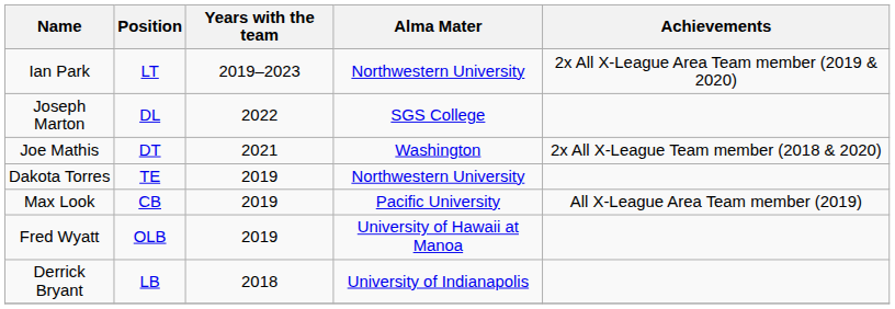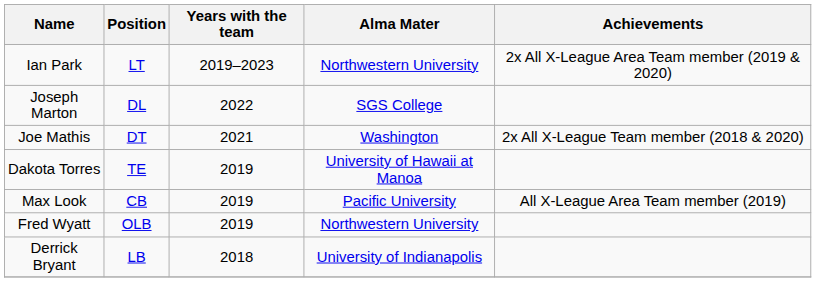 <table class="wikitable" style="text-align:center">
 <tr>
 <th>Name</th>
 <th>Position</th>
 <th>Years with the team</th>
 <th>Alma Mater</th>
 <th>Achievements</th>
 </tr>
 <tr>
 <td>Ian Park</td>
 <td><a href='#'>LT</a></td>
 <td>2019–2023</td>
 <td><a href='#'>Northwestern University</a></td>
 <td>2x All X-League Area Team member (2019 & 2020)</td>
 </tr>
 <tr>
 <td>Joseph Marton</td>
 <td><a href='#'>DL</a></td>
 <td>2022</td>
 <td><a href='#'>SGS College</a></td>
 <td></td>
 </tr>
 <tr>
 <td>Joe Mathis</td>
 <td><a href='#'>DT</a></td>
 <td>2021</td>
 <td><a href='#'>Washington</a></td>
 <td>2x All X-League Team member (2018 & 2020)</td>
 </tr>
 <tr>
 <td>Dakota Torres</td>
 <td><a href='#'>TE</a></td>
 <td>2019</td>
-<td><a href='#'>Northwestern University</a></td>
+<td><a href='#'>University of Hawaii at Manoa</a></td>
 <td></td>
 </tr>
 <tr>
 <td>Max Look</td>
 <td><a href='#'>CB</a></td>
 <td>2019</td>
 <td><a href='#'>Pacific University</a></td>
 <td>All X-League Area Team member (2019)</td>
 </tr>
 <tr>
 <td>Fred Wyatt</td>
 <td><a href='#'>OLB</a></td>
 <td>2019</td>
-<td><a href='#'>University of Hawaii at Manoa</a></td>
+<td><a href='#'>Northwestern University</a></td>
 </tr>
 <tr>
 <td>Derrick Bryant</td>
 <td><a href='#'>LB</a></td>
 <td>2018</td>
 <td><a href='#'>University of Indianapolis</a></td>
 <td></td>
 </tr>
 <tr>
 </tr>
 </table>
